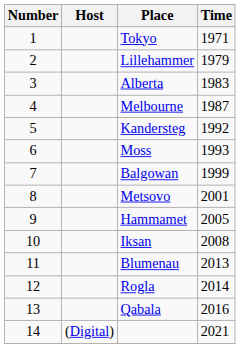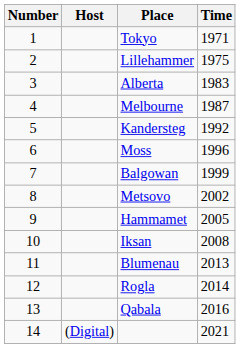 <table class=wikitable border=1>
 <tr>
 <th>Number</th>
 <th>Host</th>
 <th>Place</th>
 <th>Time</th>
 </tr>
 <tr>
 <td align=center>1</td>
 <td></td>
 <td><a href='#'>Tokyo</a></td>
 <td>1971</td>
 </tr>
 <tr>
 <td align=center>2</td>
 <td></td>
 <td><a href='#'>Lillehammer</a></td>
-<td>1979</td>
+<td>1975</td>
 </tr>
 <tr>
 <td align=center>3</td>
 <td></td>
 <td><a href='#'>Alberta</a></td>
 <td>1983</td>
 </tr>
 <tr>
 <td align=center>4</td>
 <td></td>
 <td><a href='#'>Melbourne</a></td>
 <td>1987</td>
 </tr>
 <tr>
 <td align=center>5</td>
 <td></td>
 <td><a href='#'>Kandersteg</a></td>
 <td>1992</td>
 </tr>
 <tr>
 <td align=center>6</td>
 <td></td>
 <td><a href='#'>Moss</a></td>
-<td>1993</td>
+<td>1996</td>
 </tr>
 <tr>
 <td align=center>7</td>
 <td></td>
 <td><a href='#'>Balgowan</a></td>
 <td>1999</td>
 </tr>
 <tr>
 <td align=center>8</td>
 <td></td>
 <td><a href='#'>Metsovo</a></td>
-<td>2001</td>
+<td>2002</td>
 </tr>
 <tr>
 <td align=center>9</td>
 <td></td>
 <td><a href='#'>Hammamet</a></td>
 <td>2005</td>
 </tr>
 <tr>
 <td align=center>10</td>
 <td></td>
 <td><a href='#'>Iksan</a></td>
 <td>2008</td>
 </tr>
 <tr>
 <td align=center>11</td>
 <td></td>
 <td><a href='#'>Blumenau</a></td>
 <td>2013</td>
 </tr>
 <tr>
 <td align=center>12</td>
 <td></td>
 <td><a href='#'>Rogla</a></td>
 <td>2014</td>
 </tr>
 <tr>
 <td align=center>13</td>
 <td></td>
 <td><a href='#'>Qabala</a></td>
 <td>2016</td>
 </tr>
 <tr>
 <td align=center>14</td>
 <td>(<a href='#'>Digital</a>)</td>
 <td></td>
 <td>2021</td>
 </tr>
 </table>
